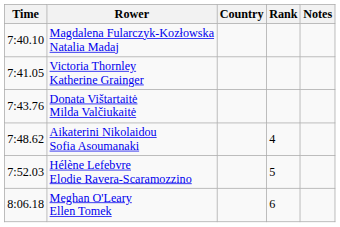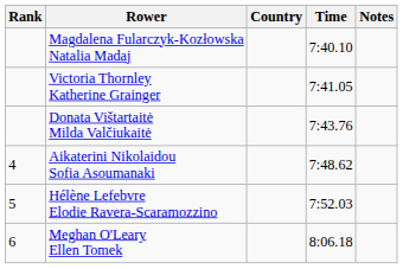 <table class="wikitable">
 <tr>
-<th>Time</th>
+<th>Rank</th>
 <th>Rower</th>
 <th>Country</th>
-<th>Rank</th>
+<th>Time</th>
 <th>Notes</th>
 </tr>
 <tr>
-<td>7:40.10</td>
+<td></td>
 <td><a href='#'>Magdalena Fularczyk-Kozłowska</a><br><a href='#'>Natalia Madaj</a></td>
 <td></td>
-<td></td>
+<td>7:40.10</td>
 <td></td>
 </tr>
 <tr>
-<td>7:41.05</td>
+<td></td>
 <td><a href='#'>Victoria Thornley</a><br><a href='#'>Katherine Grainger</a></td>
 <td></td>
-<td></td>
+<td>7:41.05</td>
 <td></td>
 </tr>
 <tr>
-<td>7:43.76</td>
+<td></td>
 <td><a href='#'>Donata Vištartaitė</a><br><a href='#'>Milda Valčiukaitė</a></td>
 <td></td>
-<td></td>
+<td>7:43.76</td>
 <td></td>
 </tr>
 <tr>
-<td>7:48.62</td>
+<td>4</td>
 <td><a href='#'>Aikaterini Nikolaidou</a><br><a href='#'>Sofia Asoumanaki</a></td>
 <td></td>
-<td>4</td>
+<td>7:48.62</td>
 <td></td>
 </tr>
 <tr>
-<td>7:52.03</td>
+<td>5</td>
 <td><a href='#'>Hélène Lefebvre</a><br><a href='#'>Elodie Ravera-Scaramozzino</a></td>
 <td></td>
-<td>5</td>
+<td>7:52.03</td>
 <td></td>
 </tr>
 <tr>
-<td>8:06.18</td>
+<td>6</td>
 <td><a href='#'>Meghan O'Leary</a><br><a href='#'>Ellen Tomek</a></td>
 <td></td>
-<td>6</td>
+<td>8:06.18</td>
 <td></td>
 </tr>
 </table>
